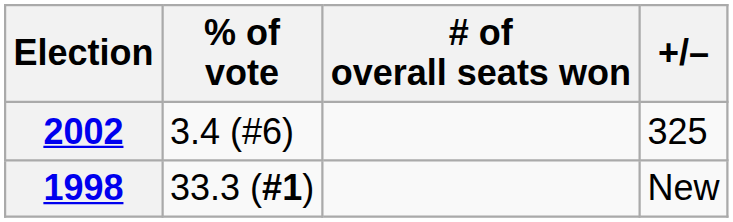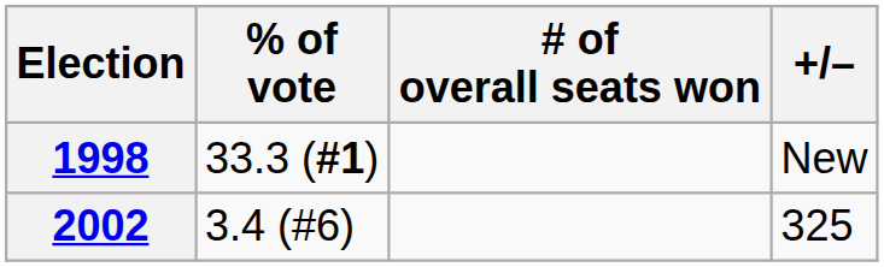 <table class="wikitable">
 <tr>
 <th>Election</th>
 <th>% of<br>vote</th>
 <th># of<br>overall seats won</th>
 <th>+/–</th>
 </tr>
 <tr>
+<th><a href='#'>1998</a></th>
+<td>33.3 (<strong>#1</strong>)</td>
+<td></td>
+<td>New</td>
+</tr>
+<tr>
 <th><a href='#'>2002</a></th>
 <td>3.4 (#6)</td>
 <td></td>
 <td> 325</td>
 </tr>
-<tr>
-<th><a href='#'>1998</a></th>
-<td>33.3 (<strong>#1</strong>)</td>
-<td></td>
-<td>New</td>
-</tr>
 </table>
